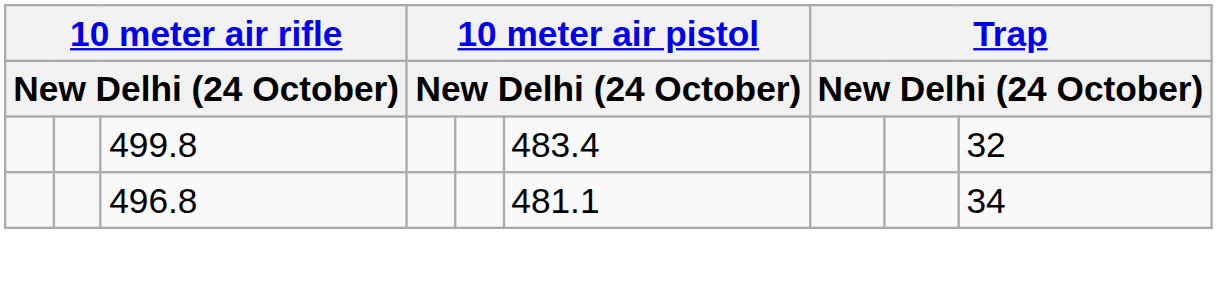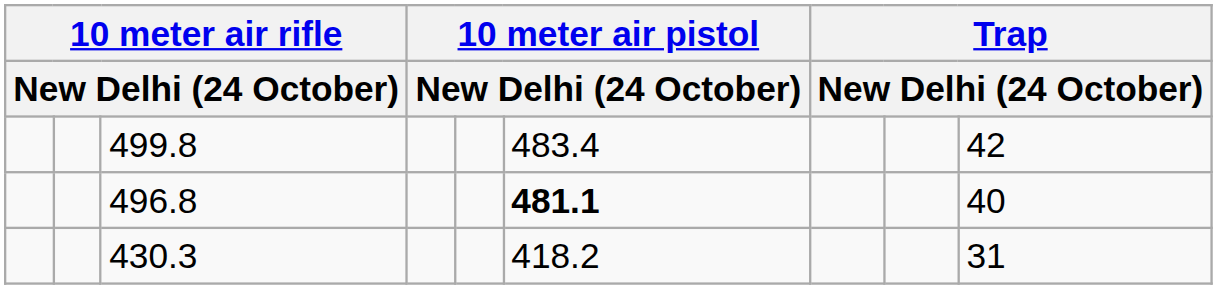 <table class="wikitable" style="font-size: 95%">
 <tr>
 <th colspan="3"><a href='#'>10 meter air rifle</a></th>
 <th colspan="3"><a href='#'>10 meter air pistol</a></th>
 <th colspan="3"><a href='#'>Trap</a></th>
 </tr>
 <tr>
 <th colspan="3">New Delhi  (24 October)</th>
 <th colspan="3">New Delhi  (24 October)</th>
 <th colspan="3">New Delhi  (24 October)</th>
 </tr>
 <tr>
 <td></td>
 <td><br></td>
 <td>499.8</td>
 <td></td>
 <td><br></td>
 <td>483.4</td>
 <td></td>
 <td><br></td>
-<td>32</td>
+<td>42</td>
 </tr>
 <tr>
 <td></td>
 <td><br></td>
 <td>496.8</td>
 <td></td>
 <td><br></td>
-<td>481.1</td>
+<td><strong>481.1</strong></td>
 <td></td>
 <td><br></td>
-<td>34</td>
+<td>40</td>
+</tr>
+<tr>
+<td></td>
+<td><br></td>
+<td>430.3</td>
+<td></td>
+<td><br></td>
+<td>418.2</td>
+<td></td>
+<td><br></td>
+<td>31</td>
 </tr>
 </table>
